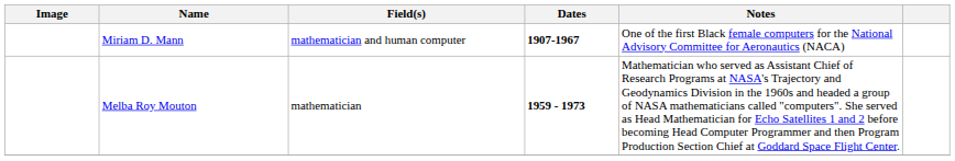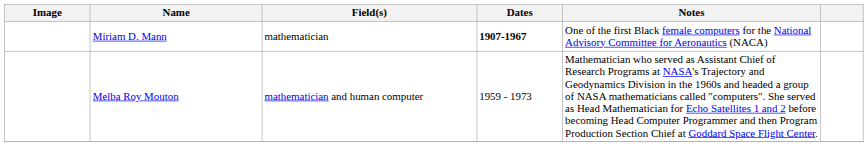 <table class="wikitable sortable plainrowheaders" style="width:100%; background:#fff;">
 <tr class="unsortable">
 <th scope="col" class="unsortable">Image</th>
 <th scope="col" style="width:20%;">Name</th>
 <th scope="col" style="width:25%;">Field(s)</th>
 <th scope="col" style="width:10%;">Dates</th>
 <th scope="col" class="unsortable" style="width: 30%">Notes</th>
 <th scope="col" class="unsortable" style="width: 5%"></th>
 </tr>
 <tr>
 <td></td>
 <td><a href='#'>Miriam D. Mann</a></td>
-<td><a href='#'>mathematician</a> and human computer</td>
+<td>mathematician</td>
 <td><strong>1907-1967</strong></td>
 <td>One of the first Black <a href='#'>female computers</a> for the <a href='#'>National Advisory Committee for Aeronautics</a> (NACA)</td>
 <td></td>
 </tr>
 <tr>
 <td></td>
 <td><a href='#'>Melba Roy Mouton</a></td>
-<td>mathematician</td>
-<td><strong>1959 - 1973</strong></td>
+<td><a href='#'>mathematician</a> and human computer</td>
+<td>1959 - 1973</td>
 <td>Mathematician who served as Assistant Chief of Research Programs at <a href='#'>NASA</a>'s Trajectory and Geodynamics Division in the 1960s and headed a group of NASA mathematicians called "computers". She served as Head Mathematician for <a href='#'>Echo Satellites 1 and 2</a> before becoming Head Computer Programmer and then Program Production Section Chief at <a href='#'>Goddard Space Flight Center</a>.</td>
 <td></td>
 </tr>
 <tr>
 </tr>
 </table>
